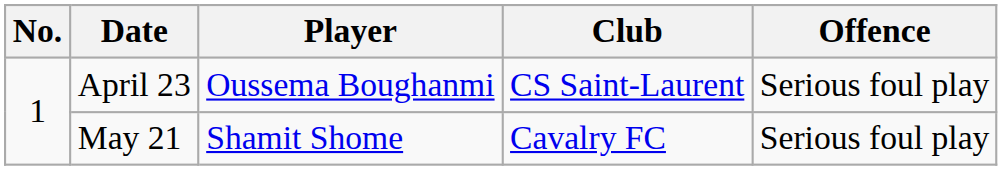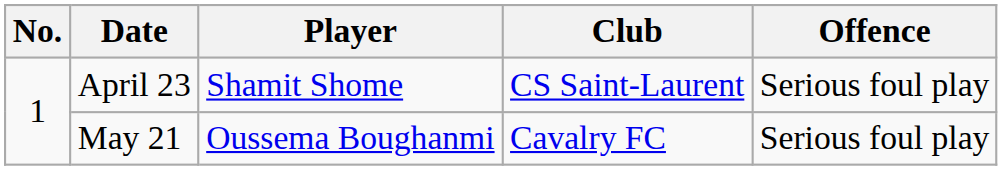 <table class="wikitable">
 <tr>
 <th>No.</th>
 <th>Date</th>
 <th>Player</th>
 <th>Club</th>
 <th>Offence</th>
 </tr>
 <tr>
 <td rowspan="2" align="center">1</td>
 <td>April 23</td>
-<td> <a href='#'>Oussema Boughanmi</a></td>
+<td> <a href='#'>Shamit Shome</a></td>
 <td><a href='#'>CS Saint-Laurent</a></td>
 <td>Serious foul play</td>
 </tr>
 <tr>
 <td>May 21</td>
-<td> <a href='#'>Shamit Shome</a></td>
+<td> <a href='#'>Oussema Boughanmi</a></td>
 <td><a href='#'>Cavalry FC</a></td>
 <td>Serious foul play</td>
 </tr>
 </table>
